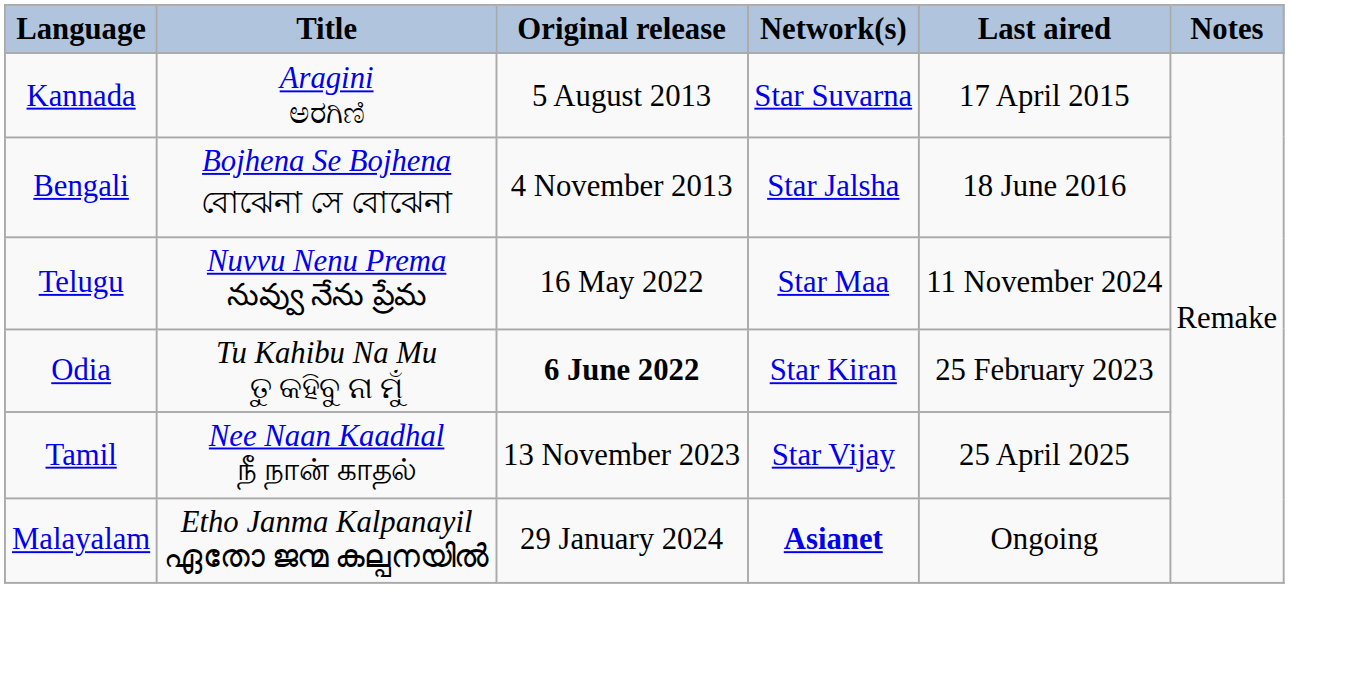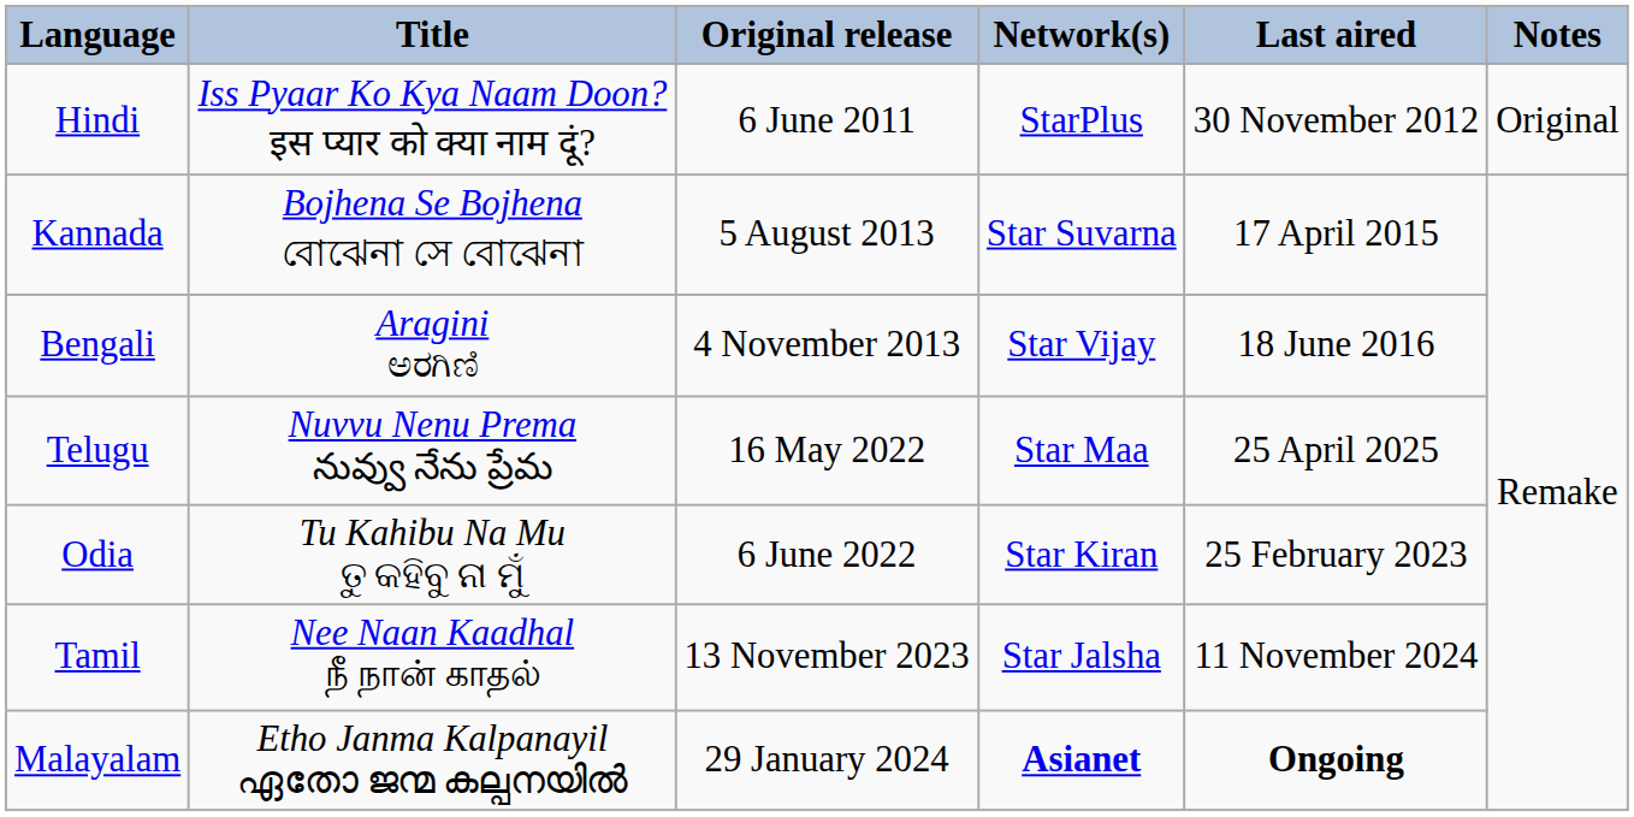 <table class="wikitable" style="text-align:center;">
 <tr>
 <th style="background:LightSteelBlue;">Language</th>
 <th style="background:LightSteelBlue;">Title</th>
 <th style="background:LightSteelBlue;">Original release</th>
 <th style="background:LightSteelBlue;">Network(s)</th>
 <th style="background:LightSteelBlue;">Last aired</th>
 <th style="background:LightSteelBlue;">Notes</th>
 </tr>
 <tr>
+<td><a href='#'>Hindi</a></td>
+<td><em><a href='#'>Iss Pyaar Ko Kya Naam Doon?</a></em> <br> इस प्यार को क्या नाम दूं?</td>
+<td>6 June 2011</td>
+<td><a href='#'>StarPlus</a></td>
+<td>30 November 2012</td>
+<td>Original</td>
+</tr>
+<tr>
 <td><a href='#'>Kannada</a></td>
-<td><em><a href='#'>Aragini</a></em> <br> ಅರಗಿಣಿ</td>
+<td><em><a href='#'>Bojhena Se Bojhena</a></em> <br> বোঝেনা সে বোঝেনা</td>
 <td>5 August 2013</td>
 <td><a href='#'>Star Suvarna</a></td>
 <td>17 April 2015</td>
 <td rowspan="6">Remake</td>
 </tr>
 <tr>
 <td><a href='#'>Bengali</a></td>
-<td><em><a href='#'>Bojhena Se Bojhena</a></em> <br> বোঝেনা সে বোঝেনা</td>
+<td><em><a href='#'>Aragini</a></em> <br> ಅರಗಿಣಿ</td>
 <td>4 November 2013</td>
-<td><a href='#'>Star Jalsha</a></td>
+<td><a href='#'>Star Vijay</a></td>
 <td>18 June 2016</td>
 </tr>
 <tr>
 <td><a href='#'>Telugu</a></td>
 <td><em><a href='#'>Nuvvu Nenu Prema</a></em> <br> నువ్వు నేను ప్రేమ</td>
 <td>16 May 2022</td>
 <td><a href='#'>Star Maa</a></td>
-<td>11 November 2024</td>
+<td>25 April 2025</td>
 </tr>
 <tr>
 <td><a href='#'>Odia</a></td>
 <td><em>Tu Kahibu Na Mu</em> <br> ତୁ କହିବୁ ନା ମୁଁ</td>
-<td><strong>6 June 2022</strong></td>
+<td>6 June 2022</td>
 <td><a href='#'>Star Kiran</a></td>
 <td>25 February 2023</td>
 </tr>
 <tr>
 <td><a href='#'>Tamil</a></td>
 <td><em><a href='#'>Nee Naan Kaadhal</a></em> <br> நீ நான் காதல்</td>
 <td>13 November 2023</td>
-<td><a href='#'>Star Vijay</a></td>
-<td>25 April 2025</td>
+<td><a href='#'>Star Jalsha</a></td>
+<td>11 November 2024</td>
 </tr>
 <tr>
 <td><a href='#'>Malayalam</a></td>
 <td><em>Etho Janma Kalpanayil</em> <br> ഏതോ ജന്മ കല്പനയിൽ</td>
 <td>29 January 2024</td>
 <td><strong><a href='#'>Asianet</a></strong></td>
-<td>Ongoing</td>
+<td><strong>Ongoing</strong></td>
 </tr>
 </table>
